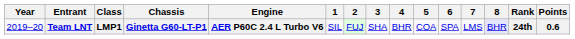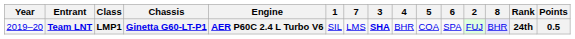 <table class="wikitable" style="text-align:center; font-size:85%">
 <tr>
 <th>Year</th>
 <th>Entrant</th>
 <th>Class</th>
 <th>Chassis</th>
 <th>Engine</th>
 <th>1</th>
-<th>2</th>
+<th>7</th>
 <th>3</th>
 <th>4</th>
 <th>5</th>
 <th>6</th>
-<th>7</th>
+<th>2</th>
 <th>8</th>
 <th>Rank</th>
 <th>Points</th>
 </tr>
 <tr>
 <td nowrap><a href='#'>2019–20</a></td>
 <th nowrap><a href='#'>Team LNT</a></th>
 <th>LMP1</th>
 <th nowrap><a href='#'>Ginetta G60-LT-P1</a></th>
 <th nowrap><a href='#'>AER</a> P60C 2.4 L Turbo V6</th>
 <td><a href='#'>SIL</a></td>
-<td style="background:#DFFFDF;"><a href='#'>FUJ</a><br></td>
-<td><a href='#'>SHA</a></td>
+<td><a href='#'>LMS</a></td>
+<td><strong><a href='#'>SHA</a></strong></td>
 <td><a href='#'>BHR</a></td>
 <td><a href='#'>COA</a></td>
 <td><a href='#'>SPA</a></td>
-<td><a href='#'>LMS</a></td>
+<td style="background:#DFFFDF;"><a href='#'>FUJ</a><br></td>
 <td style="background: lavender;"><a href='#'>BHR</a></td>
 <th>24th</th>
-<th>0.6</th>
+<th>0.5</th>
 </tr>
 </table>
